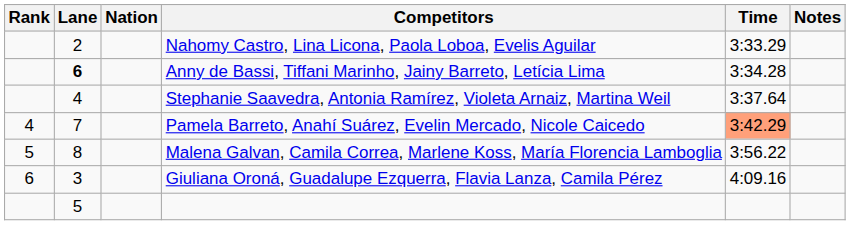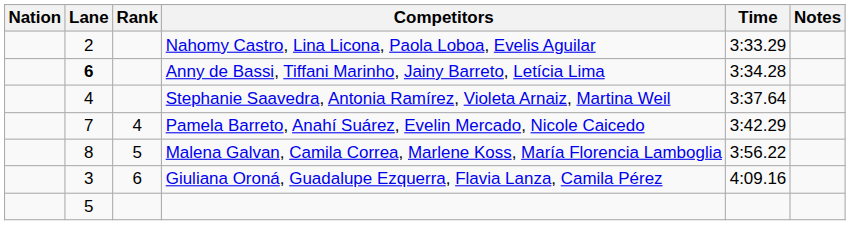 <table class="wikitable sortable" style="text-align:center">
 <tr>
+<th>Nation</th>
+<th>Lane</th>
 <th>Rank</th>
-<th>Lane</th>
-<th>Nation</th>
 <th>Competitors</th>
 <th>Time</th>
 <th>Notes</th>
 </tr>
 <tr>
+<td align=left></td>
+<td>2</td>
 <td></td>
-<td>2</td>
-<td align=left></td>
 <td align=left><a href='#'>Nahomy Castro</a>, <a href='#'>Lina Licona</a>, <a href='#'>Paola Loboa</a>, <a href='#'>Evelis Aguilar</a></td>
 <td>3:33.29</td>
 <td></td>
 </tr>
 <tr>
+<td align=left></td>
+<td><strong>6</strong></td>
 <td></td>
-<td><strong>6</strong></td>
-<td align=left></td>
 <td align=left><a href='#'>Anny de Bassi</a>, <a href='#'>Tiffani Marinho</a>, <a href='#'>Jainy Barreto</a>, <a href='#'>Letícia Lima</a></td>
 <td>3:34.28</td>
 <td></td>
 </tr>
 <tr>
+<td align=left></td>
+<td>4</td>
 <td></td>
-<td>4</td>
-<td align=left></td>
 <td align=left><a href='#'>Stephanie Saavedra</a>, <a href='#'>Antonia Ramírez</a>, <a href='#'>Violeta Arnaiz</a>, <a href='#'>Martina Weil</a></td>
 <td>3:37.64</td>
 <td></td>
 </tr>
 <tr>
+<td align=left></td>
+<td>7</td>
 <td>4</td>
-<td>7</td>
-<td align=left></td>
 <td align=left><a href='#'>Pamela Barreto</a>, <a href='#'>Anahí Suárez</a>, <a href='#'>Evelin Mercado</a>, <a href='#'>Nicole Caicedo</a></td>
-<td style="background: lightsalmon;">3:42.29</td>
+<td>3:42.29</td>
 <td></td>
 </tr>
 <tr>
+<td align=left></td>
+<td>8</td>
 <td>5</td>
-<td>8</td>
-<td align=left></td>
 <td align=left><a href='#'>Malena Galvan</a>, <a href='#'>Camila Correa</a>, <a href='#'>Marlene Koss</a>, <a href='#'>María Florencia Lamboglia</a></td>
 <td>3:56.22</td>
 <td></td>
 </tr>
 <tr>
+<td align=left></td>
+<td>3</td>
 <td>6</td>
-<td>3</td>
-<td align=left></td>
 <td align=left><a href='#'>Giuliana Oroná</a>, <a href='#'>Guadalupe Ezquerra</a>, <a href='#'>Flavia Lanza</a>, <a href='#'>Camila Pérez</a></td>
 <td>4:09.16</td>
 <td></td>
 </tr>
 <tr>
+<td align=left></td>
+<td>5</td>
 <td></td>
-<td>5</td>
-<td align=left></td>
 <td align=left></td>
 <td></td>
 <td></td>
 </tr>
 </table>
